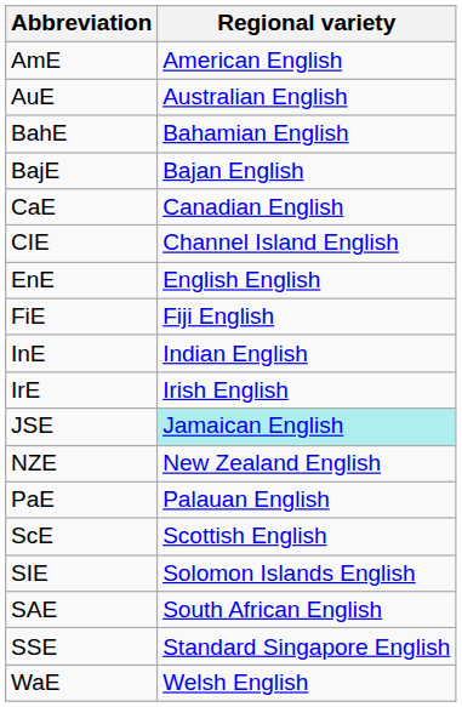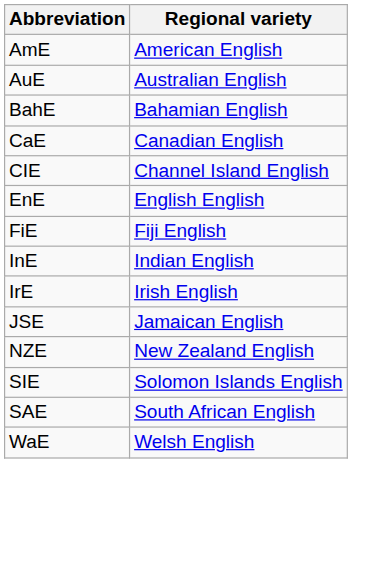 <table class="wikitable sortable mw-collapsible mw-collapsed">
 <tr>
 <th>Abbreviation</th>
 <th>Regional variety</th>
 </tr>
 <tr>
 <td>AmE</td>
 <td><a href='#'>American English</a></td>
 </tr>
 <tr>
 <td>AuE</td>
 <td><a href='#'>Australian English</a></td>
 </tr>
 <tr>
 <td>BahE</td>
 <td><a href='#'>Bahamian English</a></td>
-</tr>
-<tr>
-<td>BajE</td>
-<td><a href='#'>Bajan English</a></td>
 </tr>
 <tr>
 <td>CaE</td>
 <td><a href='#'>Canadian English</a></td>
 </tr>
 <tr>
 <td>CIE</td>
 <td><a href='#'>Channel Island English</a></td>
 </tr>
 <tr>
 <td>EnE</td>
 <td><a href='#'>English English</a></td>
 </tr>
 <tr>
 <td>FiE</td>
 <td><a href='#'>Fiji English</a></td>
 </tr>
 <tr>
 <td>InE</td>
 <td><a href='#'>Indian English</a></td>
 </tr>
 <tr>
 <td>IrE</td>
 <td><a href='#'>Irish English</a></td>
 </tr>
 <tr>
 <td>JSE</td>
-<td style="background: paleturquoise;"><a href='#'>Jamaican English</a></td>
+<td><a href='#'>Jamaican English</a></td>
 </tr>
 <tr>
 <td>NZE</td>
 <td><a href='#'>New Zealand English</a></td>
-</tr>
-<tr>
-<td>PaE</td>
-<td><a href='#'>Palauan English</a></td>
-</tr>
-<tr>
-<td>ScE</td>
-<td><a href='#'>Scottish English</a></td>
 </tr>
 <tr>
 <td>SIE</td>
 <td><a href='#'>Solomon Islands English</a></td>
 </tr>
 <tr>
 <td>SAE</td>
 <td><a href='#'>South African English</a></td>
 </tr>
 <tr>
-<td>SSE</td>
-<td><a href='#'>Standard Singapore English</a></td>
-</tr>
-<tr>
 <td>WaE</td>
 <td><a href='#'>Welsh English</a></td>
 </tr>
 </table>
